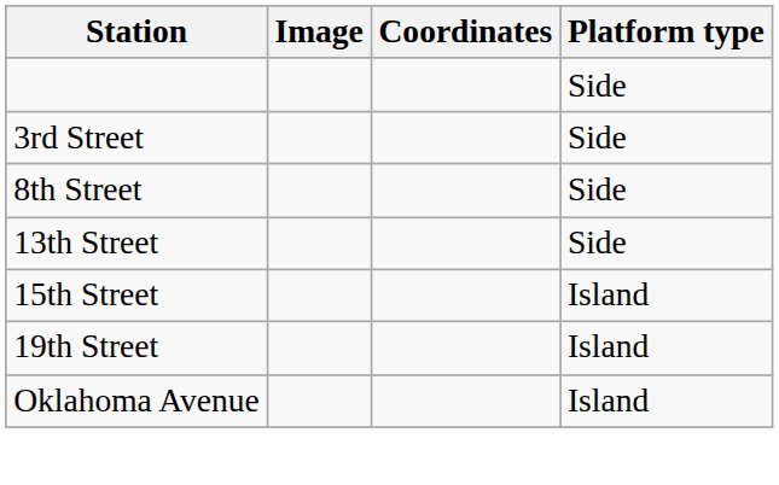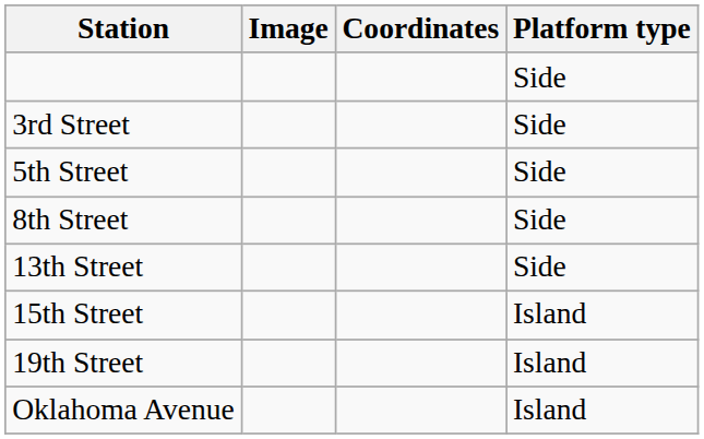 <table class="wikitable">
 <tr>
 <th>Station</th>
 <th>Image</th>
 <th>Coordinates</th>
 <th>Platform type</th>
 </tr>
 <tr>
 <td></td>
 <td></td>
 <td></td>
 <td>Side</td>
 </tr>
 <tr>
 <td>3rd Street</td>
+<td></td>
+<td></td>
+<td>Side</td>
+</tr>
+<tr>
+<td>5th Street</td>
 <td></td>
 <td></td>
 <td>Side</td>
 </tr>
 <tr>
 <td>8th Street</td>
 <td></td>
 <td></td>
 <td>Side</td>
 </tr>
 <tr>
 <td>13th Street</td>
 <td></td>
 <td></td>
 <td>Side</td>
 </tr>
 <tr>
 <td>15th Street</td>
 <td></td>
 <td></td>
 <td>Island</td>
 </tr>
 <tr>
 <td>19th Street</td>
 <td></td>
 <td></td>
 <td>Island</td>
 </tr>
 <tr>
 <td>Oklahoma Avenue</td>
 <td></td>
 <td></td>
 <td>Island</td>
 </tr>
 </table>
